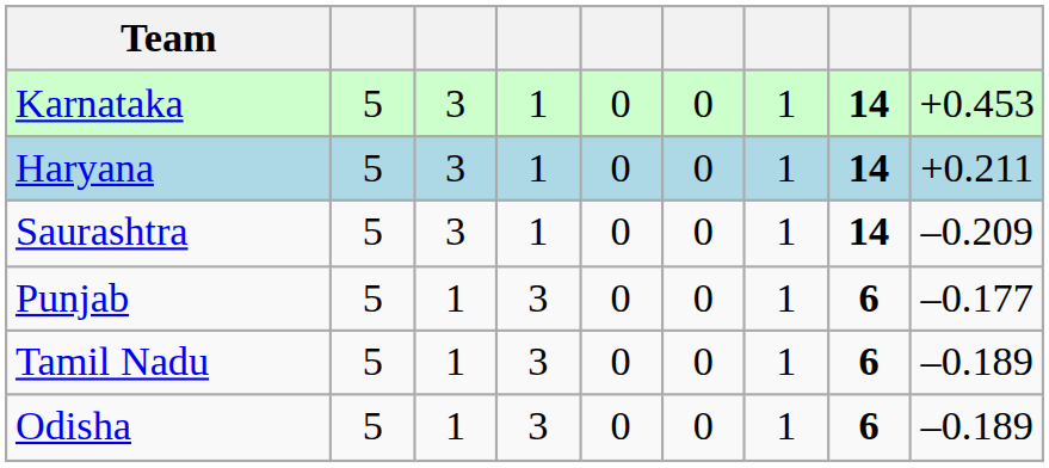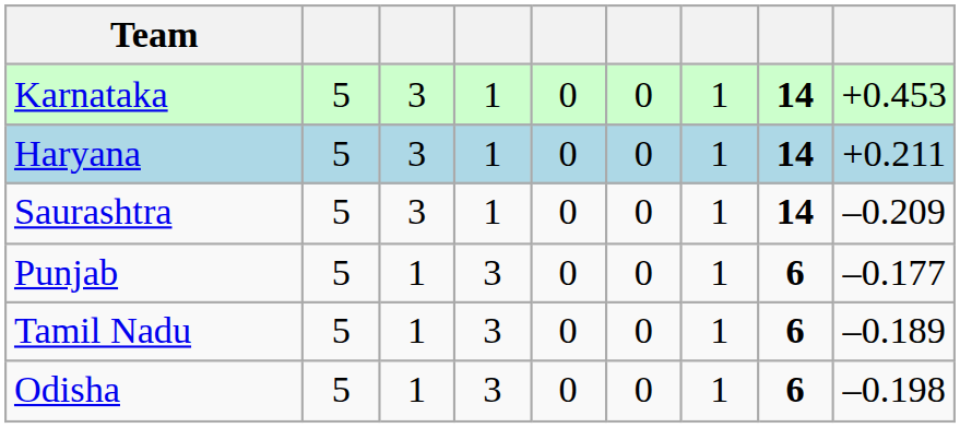 <table class="wikitable" style="text-align:center">
 <tr>
 <th style="width:120px">Team</th>
 <th style="width:25px"></th>
 <th style="width:25px"></th>
 <th style="width:25px"></th>
 <th style="width:25px"></th>
 <th style="width:25px"></th>
 <th style="width:25px"></th>
 <th style="width:25px"></th>
 <th style="width:40px;"></th>
 </tr>
 <tr style="background:#cfc;">
 <td style="text-align:left"><a href='#'>Karnataka</a></td>
 <td>5</td>
 <td>3</td>
 <td>1</td>
 <td>0</td>
 <td>0</td>
 <td>1</td>
 <td><strong>14</strong></td>
 <td>+0.453</td>
 </tr>
 <tr style="background:lightblue;">
 <td style="text-align:left"><a href='#'>Haryana</a></td>
 <td>5</td>
 <td>3</td>
 <td>1</td>
 <td>0</td>
 <td>0</td>
 <td>1</td>
 <td><strong>14</strong></td>
 <td>+0.211</td>
 </tr>
 <tr>
 <td style="text-align:left"><a href='#'>Saurashtra</a></td>
 <td>5</td>
 <td>3</td>
 <td>1</td>
 <td>0</td>
 <td>0</td>
 <td>1</td>
 <td><strong>14</strong></td>
 <td>–0.209</td>
 </tr>
 <tr>
 <td style="text-align:left"><a href='#'>Punjab</a></td>
 <td>5</td>
 <td>1</td>
 <td>3</td>
 <td>0</td>
 <td>0</td>
 <td>1</td>
 <td><strong>6</strong></td>
 <td>–0.177</td>
 </tr>
 <tr>
 <td style="text-align:left"><a href='#'>Tamil Nadu</a></td>
 <td>5</td>
 <td>1</td>
 <td>3</td>
 <td>0</td>
 <td>0</td>
 <td>1</td>
 <td><strong>6</strong></td>
 <td>–0.189</td>
 </tr>
 <tr>
 <td style="text-align:left"><a href='#'>Odisha</a></td>
 <td>5</td>
 <td>1</td>
 <td>3</td>
 <td>0</td>
 <td>0</td>
 <td>1</td>
 <td><strong>6</strong></td>
-<td>–0.189</td>
+<td>–0.198</td>
 </tr>
 </table>
